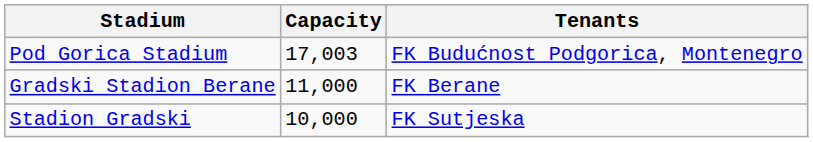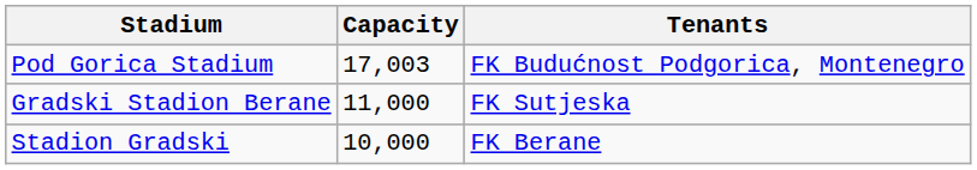 <table class="wikitable sortable">
 <tr>
 <th>Stadium</th>
 <th>Capacity</th>
 <th>Tenants</th>
 </tr>
 <tr>
 <td><a href='#'>Pod Gorica Stadium</a></td>
 <td>17,003</td>
 <td><a href='#'>FK Budućnost Podgorica</a>, <a href='#'>Montenegro</a></td>
 </tr>
 <tr>
 <td><a href='#'>Gradski Stadion Berane</a></td>
 <td>11,000</td>
-<td><a href='#'>FK Berane</a></td>
+<td><a href='#'>FK Sutjeska</a></td>
 </tr>
 <tr>
 <td><a href='#'>Stadion Gradski</a></td>
 <td>10,000</td>
-<td><a href='#'>FK Sutjeska</a></td>
+<td><a href='#'>FK Berane</a></td>
 </tr>
 </table>
